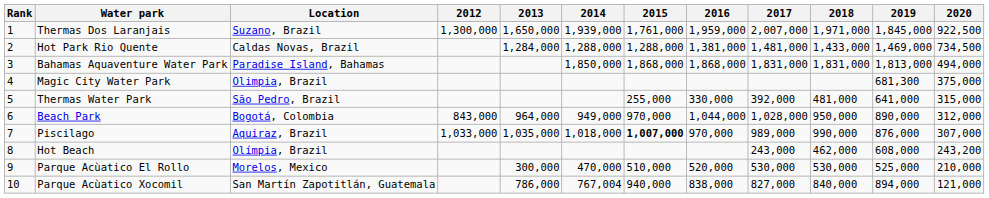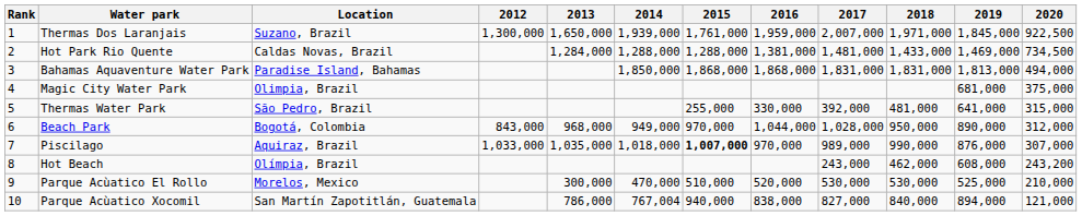 <table class="wikitable sortable">
 <tr>
 <th>Rank</th>
 <th>Water park</th>
 <th>Location</th>
 <th>2012</th>
 <th>2013</th>
 <th>2014</th>
 <th>2015</th>
 <th>2016</th>
 <th>2017</th>
 <th>2018</th>
 <th>2019</th>
 <th>2020</th>
 </tr>
 <tr>
 <td>1</td>
 <td>Thermas Dos Laranjais</td>
 <td><a href='#'>Suzano</a>, Brazil</td>
 <td style="text-align:right">1,300,000</td>
 <td style="text-align:right">1,650,000</td>
 <td style="text-align:right">1,939,000</td>
 <td>1,761,000</td>
 <td>1,959,000</td>
 <td>2,007,000</td>
 <td>1,971,000</td>
 <td>1,845,000</td>
 <td>922,500</td>
 </tr>
 <tr>
 <td>2</td>
 <td>Hot Park Rio Quente</td>
 <td>Caldas Novas,  Brazil</td>
 <td></td>
 <td style="text-align:right">1,284,000</td>
 <td style="text-align:right">1,288,000</td>
 <td>1,288,000</td>
 <td>1,381,000</td>
 <td>1,481,000</td>
 <td>1,433,000</td>
 <td>1,469,000</td>
 <td>734,500</td>
 </tr>
 <tr>
 <td>3</td>
 <td>Bahamas Aquaventure Water Park</td>
 <td><a href='#'>Paradise Island</a>, Bahamas</td>
 <td></td>
 <td></td>
 <td>1,850,000</td>
 <td>1,868,000</td>
 <td>1,868,000</td>
 <td>1,831,000</td>
 <td>1,831,000</td>
 <td>1,813,000</td>
 <td>494,000</td>
 </tr>
 <tr>
 <td>4</td>
 <td>Magic City Water Park</td>
 <td><a href='#'>Olimpia</a>, Brazil</td>
 <td></td>
 <td></td>
 <td></td>
 <td></td>
 <td></td>
 <td></td>
 <td></td>
-<td>681,300</td>
+<td>681,000</td>
 <td>375,000</td>
 </tr>
 <tr>
 <td>5</td>
 <td>Thermas Water Park</td>
 <td><a href='#'>São Pedro</a>, Brazil</td>
 <td></td>
 <td></td>
 <td></td>
 <td>255,000</td>
 <td>330,000</td>
 <td>392,000</td>
 <td>481,000</td>
 <td>641,000</td>
 <td>315,000</td>
 </tr>
 <tr>
 <td>6</td>
 <td><a href='#'>Beach Park</a></td>
 <td><a href='#'>Bogotá</a>, Colombia</td>
 <td style="text-align:right">843,000</td>
-<td style="text-align:right">964,000</td>
+<td style="text-align:right">968,000</td>
 <td style="text-align:right">949,000</td>
 <td>970,000</td>
 <td>1,044,000</td>
 <td>1,028,000</td>
 <td>950,000</td>
 <td>890,000</td>
 <td>312,000</td>
 </tr>
 <tr>
 <td>7</td>
 <td>Piscilago</td>
 <td><a href='#'>Aquiraz</a>, Brazil</td>
 <td style="text-align:right">1,033,000</td>
 <td style="text-align:right">1,035,000</td>
 <td style="text-align:right">1,018,000</td>
 <td><strong>1,007,000</strong></td>
 <td>970,000</td>
 <td>989,000</td>
 <td>990,000</td>
 <td>876,000</td>
 <td>307,000</td>
 </tr>
 <tr>
 <td>8</td>
 <td>Hot Beach</td>
 <td><a href='#'>Olímpia</a>, Brazil</td>
 <td></td>
 <td></td>
 <td></td>
 <td></td>
 <td></td>
 <td>243,000</td>
 <td>462,000</td>
 <td>608,000</td>
 <td>243,200</td>
 </tr>
 <tr>
 <td>9</td>
 <td>Parque Acùatico El Rollo</td>
 <td><a href='#'>Morelos</a>, Mexico</td>
 <td></td>
 <td style="text-align:right">300,000</td>
 <td style="text-align:right">470,000</td>
 <td>510,000</td>
 <td>520,000</td>
 <td>530,000</td>
 <td>530,000</td>
 <td>525,000</td>
 <td>210,000</td>
 </tr>
 <tr>
 <td>10</td>
 <td>Parque Acùatico Xocomil</td>
 <td>San Martín Zapotitlán, Guatemala</td>
 <td></td>
 <td style="text-align:right">786,000</td>
 <td style="text-align:right">767,004</td>
 <td>940,000</td>
 <td>838,000</td>
 <td>827,000</td>
 <td>840,000</td>
 <td>894,000</td>
 <td>121,000</td>
 </tr>
 </table>
